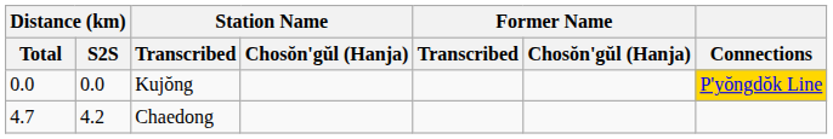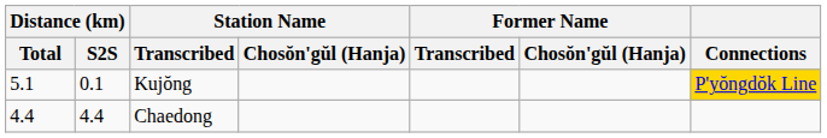 <table class="wikitable" style="font-size:90%;">
 <tr>
 <th colspan="2">Distance (km)</th>
 <th colspan="2">Station Name</th>
 <th colspan="2">Former Name</th>
 <th></th>
 </tr>
 <tr>
 <th>Total</th>
 <th>S2S</th>
 <th>Transcribed</th>
 <th>Chosŏn'gŭl (Hanja)</th>
 <th>Transcribed</th>
 <th>Chosŏn'gŭl (Hanja)</th>
 <th>Connections</th>
 </tr>
 <tr>
-<td>0.0</td>
-<td>0.0</td>
+<td>5.1</td>
+<td>0.1</td>
 <td>Kujŏng</td>
 <td></td>
 <td></td>
 <td></td>
 <td style="background: gold;"><a href='#'>P'yŏngdŏk Line</a></td>
 </tr>
 <tr>
-<td>4.7</td>
-<td>4.2</td>
+<td>4.4</td>
+<td>4.4</td>
 <td>Chaedong</td>
 <td></td>
 <td></td>
 <td></td>
 <td></td>
 </tr>
 </table>
